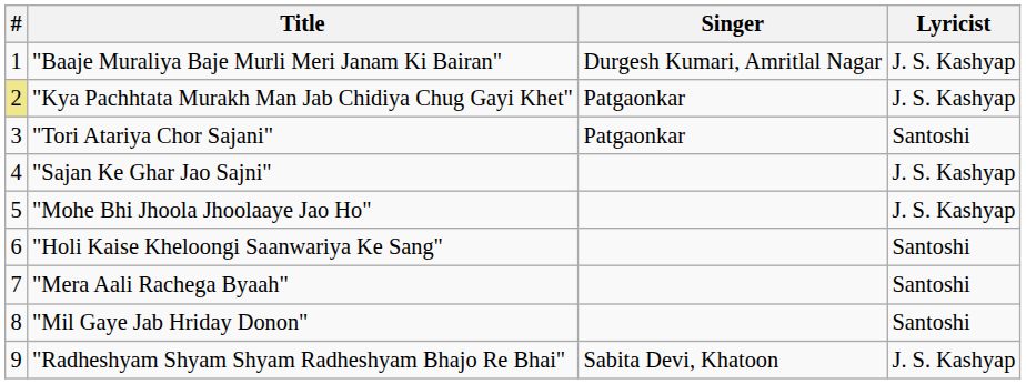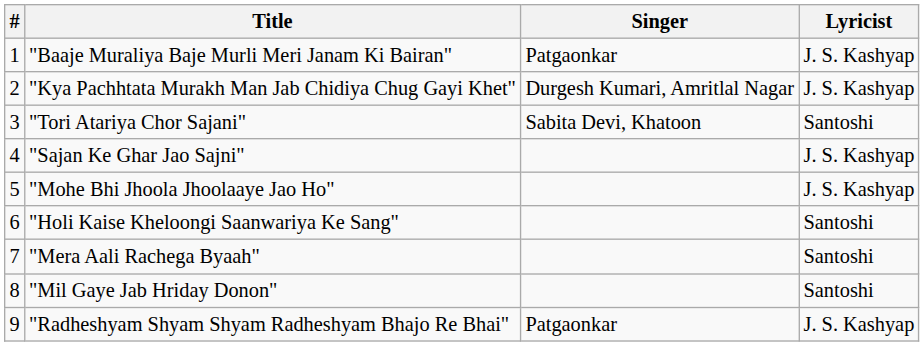 <table class="wikitable" style="font-size:95%;">
 <tr>
 <th>#</th>
 <th>Title</th>
 <th>Singer</th>
 <th>Lyricist</th>
 </tr>
 <tr>
 <td>1</td>
 <td>"Baaje Muraliya Baje Murli Meri Janam Ki Bairan"</td>
-<td>Durgesh Kumari, Amritlal Nagar</td>
+<td>Patgaonkar</td>
 <td>J. S. Kashyap</td>
 </tr>
 <tr>
-<td style="background: khaki;">2</td>
+<td>2</td>
 <td>"Kya Pachhtata Murakh Man Jab Chidiya Chug Gayi Khet"</td>
-<td>Patgaonkar</td>
+<td>Durgesh Kumari, Amritlal Nagar</td>
 <td>J. S. Kashyap</td>
 </tr>
 <tr>
 <td>3</td>
 <td>"Tori Atariya Chor Sajani"</td>
-<td>Patgaonkar</td>
+<td>Sabita Devi, Khatoon</td>
 <td>Santoshi</td>
 </tr>
 <tr>
 <td>4</td>
 <td>"Sajan Ke Ghar Jao Sajni"</td>
 <td></td>
 <td>J. S. Kashyap</td>
 </tr>
 <tr>
 <td>5</td>
 <td>"Mohe Bhi Jhoola Jhoolaaye Jao Ho"</td>
 <td></td>
 <td>J. S. Kashyap</td>
 </tr>
 <tr>
 <td>6</td>
 <td>"Holi Kaise Kheloongi Saanwariya Ke Sang"</td>
 <td></td>
 <td>Santoshi</td>
 </tr>
 <tr>
 <td>7</td>
 <td>"Mera Aali Rachega Byaah"</td>
 <td></td>
 <td>Santoshi</td>
 </tr>
 <tr>
 <td>8</td>
 <td>"Mil Gaye Jab Hriday Donon"</td>
 <td></td>
 <td>Santoshi</td>
 </tr>
 <tr>
 <td>9</td>
 <td>"Radheshyam Shyam Shyam Radheshyam Bhajo Re Bhai"</td>
-<td>Sabita Devi, Khatoon</td>
+<td>Patgaonkar</td>
 <td>J. S. Kashyap</td>
 </tr>
 </table>
